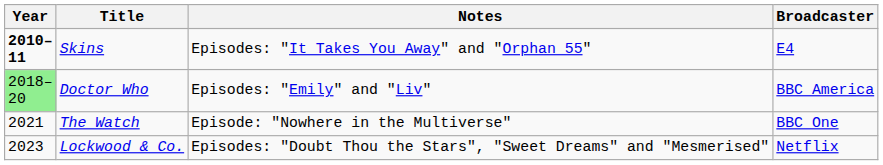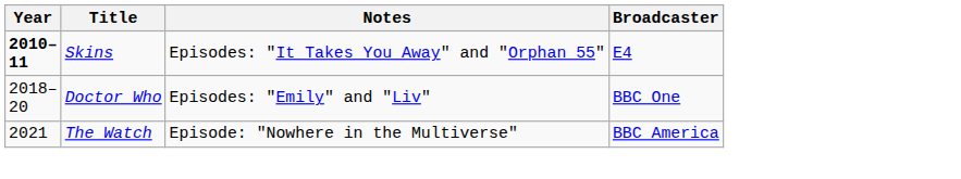 <table class="wikitable">
 <tr>
 <th style="width:33px;">Year</th>
 <th>Title</th>
 <th>Notes</th>
 <th>Broadcaster</th>
 </tr>
 <tr>
 <td><strong>2010–11</strong></td>
 <td><em><a href='#'>Skins</a></em></td>
 <td>Episodes: "<a href='#'>It Takes You Away</a>" and "<a href='#'>Orphan 55</a>"</td>
 <td><a href='#'>E4</a></td>
 </tr>
 <tr>
-<td style="background: lightgreen;">2018–20</td>
+<td>2018–20</td>
 <td><em><a href='#'>Doctor Who</a></em></td>
 <td>Episodes: "<a href='#'>Emily</a>" and "<a href='#'>Liv</a>"</td>
-<td><a href='#'>BBC America</a></td>
+<td><a href='#'>BBC One</a></td>
 </tr>
 <tr>
 <td>2021</td>
 <td><em><a href='#'>The Watch</a></em></td>
 <td>Episode: "Nowhere in the Multiverse"</td>
-<td><a href='#'>BBC One</a></td>
-</tr>
-<tr>
-<td>2023</td>
-<td><em><a href='#'>Lockwood & Co.</a></em></td>
-<td>Episodes: "Doubt Thou the Stars", "Sweet Dreams" and "Mesmerised"</td>
-<td><a href='#'>Netflix</a></td>
+<td><a href='#'>BBC America</a></td>
 </tr>
 </table>
